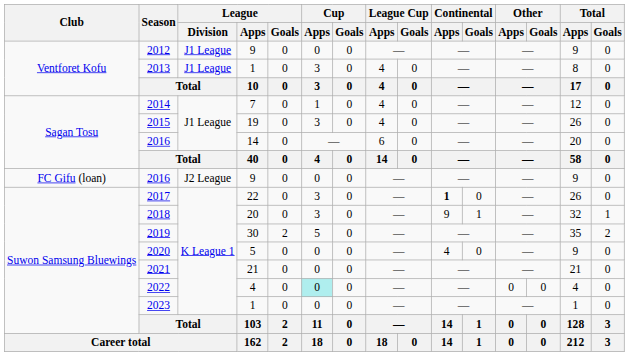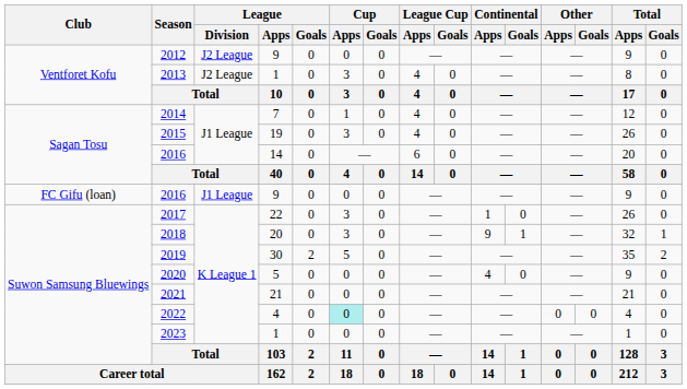 <table class="wikitable" style="text-align: center">
 <tr>
 <th rowspan="2">Club</th>
 <th rowspan="2">Season</th>
 <th colspan="3">League</th>
 <th colspan="2">Cup</th>
 <th colspan="2">League Cup</th>
 <th colspan="2">Continental</th>
 <th colspan="2">Other</th>
 <th colspan="2">Total</th>
 </tr>
 <tr>
 <th>Division</th>
 <th>Apps</th>
 <th>Goals</th>
 <th>Apps</th>
 <th>Goals</th>
 <th>Apps</th>
 <th>Goals</th>
 <th>Apps</th>
 <th>Goals</th>
 <th>Apps</th>
 <th>Goals</th>
 <th>Apps</th>
 <th>Goals</th>
 </tr>
 <tr>
 <td rowspan="3"><a href='#'>Ventforet Kofu</a></td>
 <td><a href='#'>2012</a></td>
-<td><a href='#'>J1 League</a></td>
+<td><a href='#'>J2 League</a></td>
 <td>9</td>
 <td>0</td>
 <td>0</td>
 <td>0</td>
 <td colspan="2">—</td>
 <td colspan="2">—</td>
 <td colspan="2">—</td>
 <td>9</td>
 <td>0</td>
 </tr>
 <tr>
 <td><a href='#'>2013</a></td>
-<td><a href='#'>J1 League</a></td>
+<td>J2 League</td>
 <td>1</td>
 <td>0</td>
 <td>3</td>
 <td>0</td>
 <td>4</td>
 <td>0</td>
 <td colspan="2">—</td>
 <td colspan="2">—</td>
 <td>8</td>
 <td>0</td>
 </tr>
 <tr>
 <th colspan=2>Total</th>
 <th>10</th>
 <th>0</th>
 <th>3</th>
 <th>0</th>
 <th>4</th>
 <th>0</th>
 <th colspan="2">—</th>
 <th colspan="2">—</th>
 <th>17</th>
 <th>0</th>
 </tr>
 <tr>
 <td rowspan="4"><a href='#'>Sagan Tosu</a></td>
 <td><a href='#'>2014</a></td>
 <td rowspan="3">J1 League</td>
 <td>7</td>
 <td>0</td>
 <td>1</td>
 <td>0</td>
 <td>4</td>
 <td>0</td>
 <td colspan="2">—</td>
 <td colspan="2">—</td>
 <td>12</td>
 <td>0</td>
 </tr>
 <tr>
 <td><a href='#'>2015</a></td>
 <td>19</td>
 <td>0</td>
 <td>3</td>
 <td>0</td>
 <td>4</td>
 <td>0</td>
 <td colspan="2">—</td>
 <td colspan="2">—</td>
 <td>26</td>
 <td>0</td>
 </tr>
 <tr>
 <td><a href='#'>2016</a></td>
 <td>14</td>
 <td>0</td>
 <td colspan="2">—</td>
 <td>6</td>
 <td>0</td>
 <td colspan="2">—</td>
 <td colspan="2">—</td>
 <td>20</td>
 <td>0</td>
 </tr>
 <tr>
 <th colspan=2>Total</th>
 <th>40</th>
 <th>0</th>
 <th>4</th>
 <th>0</th>
 <th>14</th>
 <th>0</th>
 <th colspan="2">—</th>
 <th colspan="2">—</th>
 <th>58</th>
 <th>0</th>
 </tr>
 <tr>
 <td><a href='#'>FC Gifu</a> (loan)</td>
 <td><a href='#'>2016</a></td>
-<td>J2 League</td>
+<td><a href='#'>J1 League</a></td>
 <td>9</td>
 <td>0</td>
 <td>0</td>
 <td>0</td>
 <td colspan="2">—</td>
 <td colspan="2">—</td>
 <td colspan="2">—</td>
 <td>9</td>
 <td>0</td>
 </tr>
 <tr>
 <td rowspan=8><a href='#'>Suwon Samsung Bluewings</a></td>
 <td><a href='#'>2017</a></td>
 <td rowspan=7><a href='#'>K League 1</a></td>
 <td>22</td>
 <td>0</td>
 <td>3</td>
 <td>0</td>
 <td colspan="2">—</td>
-<td><strong>1</strong></td>
+<td>1</td>
 <td>0</td>
 <td colspan="2">—</td>
 <td>26</td>
 <td>0</td>
 </tr>
 <tr>
 <td><a href='#'>2018</a></td>
 <td>20</td>
 <td>0</td>
 <td>3</td>
 <td>0</td>
 <td colspan="2">—</td>
 <td>9</td>
 <td>1</td>
 <td colspan="2">—</td>
 <td>32</td>
 <td>1</td>
 </tr>
 <tr>
 <td><a href='#'>2019</a></td>
 <td>30</td>
 <td>2</td>
 <td>5</td>
 <td>0</td>
 <td colspan="2">—</td>
 <td colspan="2">—</td>
 <td colspan="2">—</td>
 <td>35</td>
 <td>2</td>
 </tr>
 <tr>
 <td><a href='#'>2020</a></td>
 <td>5</td>
 <td>0</td>
 <td>0</td>
 <td>0</td>
 <td colspan="2">—</td>
 <td>4</td>
 <td>0</td>
 <td colspan="2">—</td>
 <td>9</td>
 <td>0</td>
 </tr>
 <tr>
 <td><a href='#'>2021</a></td>
 <td>21</td>
 <td>0</td>
 <td>0</td>
 <td>0</td>
 <td colspan="2">—</td>
 <td colspan="2">—</td>
 <td colspan="2">—</td>
 <td>21</td>
 <td>0</td>
 </tr>
 <tr>
 <td><a href='#'>2022</a></td>
 <td>4</td>
 <td>0</td>
 <td style="background: paleturquoise;">0</td>
 <td>0</td>
 <td colspan="2">—</td>
 <td colspan="2">—</td>
 <td>0</td>
 <td>0</td>
 <td>4</td>
 <td>0</td>
 </tr>
 <tr>
 <td><a href='#'>2023</a></td>
 <td>1</td>
 <td>0</td>
 <td>0</td>
 <td>0</td>
 <td colspan="2">—</td>
 <td colspan="2">—</td>
 <td colspan="2">—</td>
 <td>1</td>
 <td>0</td>
 </tr>
 <tr>
 <th colspan=2>Total</th>
 <th>103</th>
 <th>2</th>
 <th>11</th>
 <th>0</th>
 <th colspan="2">—</th>
 <th>14</th>
 <th>1</th>
 <th>0</th>
 <th>0</th>
 <th>128</th>
 <th>3</th>
 </tr>
 <tr>
 <th colspan=3>Career total</th>
 <th>162</th>
 <th>2</th>
 <th>18</th>
 <th>0</th>
 <th>18</th>
 <th>0</th>
 <th>14</th>
 <th>1</th>
 <th>0</th>
 <th>0</th>
 <th>212</th>
 <th>3</th>
 </tr>
 </table>
